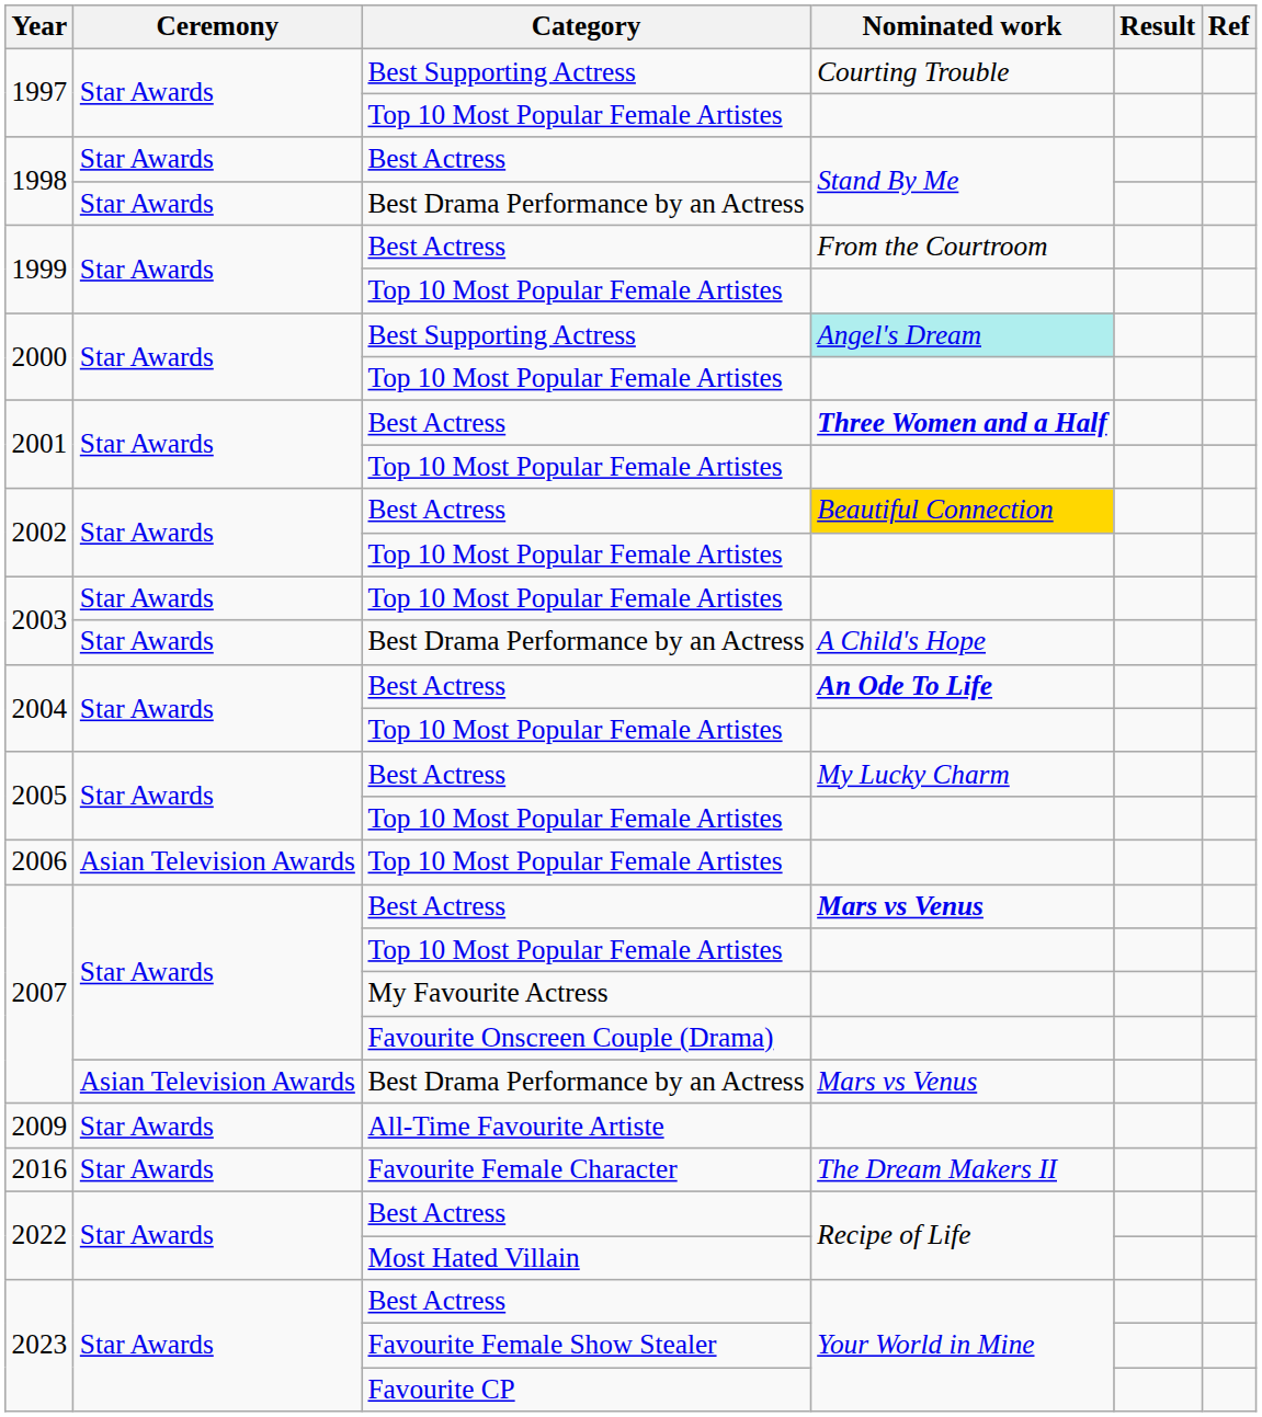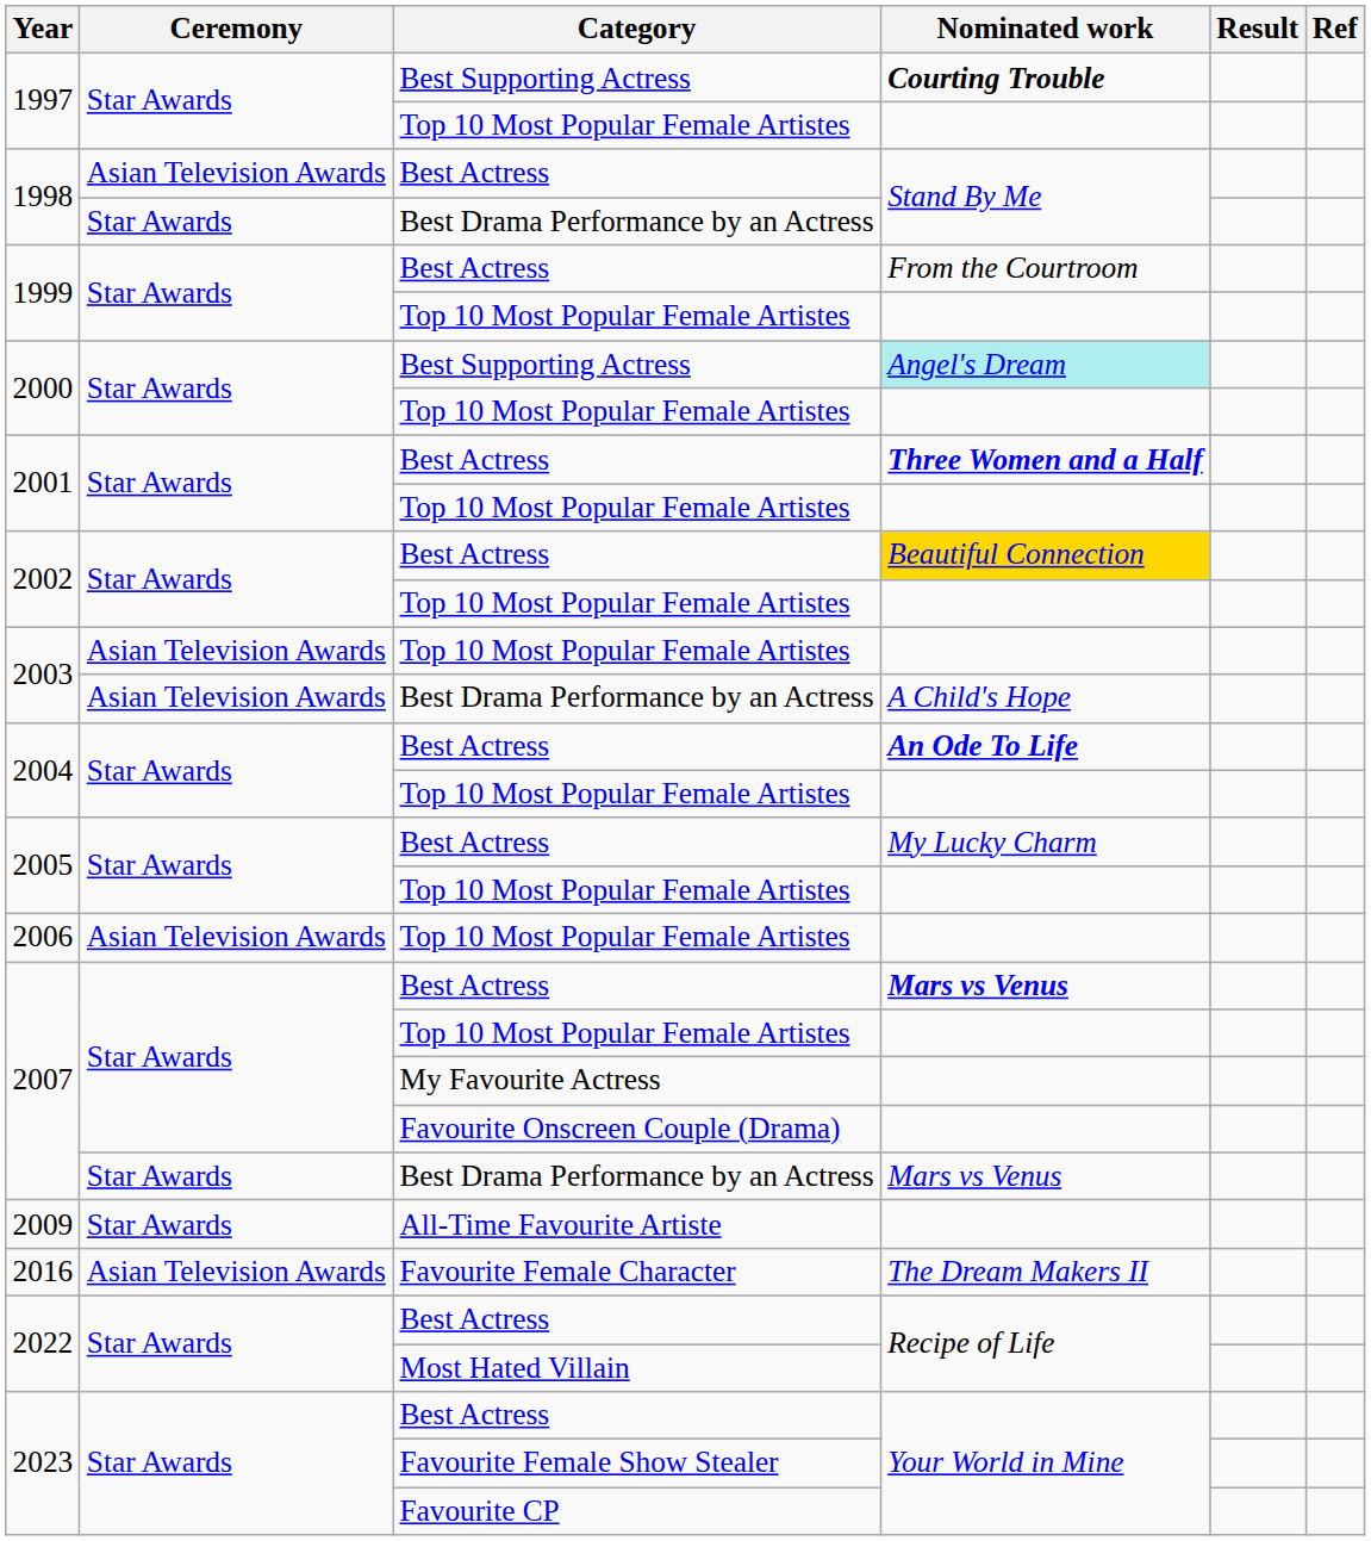 <table class="wikitable sortable">
 <tr>
 <th>Year</th>
 <th>Ceremony</th>
 <th>Category</th>
 <th>Nominated work</th>
 <th>Result</th>
 <th>Ref</th>
 </tr>
 <tr>
 <td rowspan="2">1997</td>
 <td rowspan="2"><a href='#'>Star Awards</a></td>
 <td><a href='#'>Best Supporting Actress</a></td>
-<td><em>Courting Trouble</em> </td>
+<td><strong><em>Courting Trouble</em> </strong></td>
 <td></td>
 <td></td>
 </tr>
 <tr>
 <td><a href='#'>Top 10 Most Popular Female Artistes</a></td>
 <td></td>
 <td></td>
 <td></td>
 </tr>
 <tr>
 <td rowspan="2">1998</td>
-<td><a href='#'>Star Awards</a></td>
+<td><a href='#'>Asian Television Awards</a></td>
 <td><a href='#'>Best Actress</a></td>
 <td rowspan="2"><em><a href='#'>Stand By Me</a></em> </td>
 <td></td>
 <td></td>
 </tr>
 <tr>
 <td><a href='#'>Star Awards</a></td>
 <td>Best Drama Performance by an Actress</td>
 <td></td>
 <td></td>
 </tr>
 <tr>
 <td rowspan="2">1999</td>
 <td rowspan="2"><a href='#'>Star Awards</a></td>
 <td><a href='#'>Best Actress</a></td>
 <td><em>From the Courtroom</em>  </td>
 <td></td>
 <td></td>
 </tr>
 <tr>
 <td><a href='#'>Top 10 Most Popular Female Artistes</a></td>
 <td></td>
 <td></td>
 <td></td>
 </tr>
 <tr>
 <td rowspan="2">2000</td>
 <td rowspan="2"><a href='#'>Star Awards</a></td>
 <td><a href='#'>Best Supporting Actress</a></td>
 <td style="background: paleturquoise;"><em><a href='#'>Angel's Dream</a></em> </td>
 <td></td>
 <td></td>
 </tr>
 <tr>
 <td><a href='#'>Top 10 Most Popular Female Artistes</a></td>
 <td></td>
 <td></td>
 <td></td>
 </tr>
 <tr>
 <td rowspan="2">2001</td>
 <td rowspan="2"><a href='#'>Star Awards</a></td>
 <td><a href='#'>Best Actress</a></td>
 <td><strong><em><a href='#'>Three Women and a Half</a></em> </strong></td>
 <td></td>
 <td></td>
 </tr>
 <tr>
 <td><a href='#'>Top 10 Most Popular Female Artistes</a></td>
 <td></td>
 <td></td>
 <td></td>
 </tr>
 <tr>
 <td rowspan="2">2002</td>
 <td rowspan="2"><a href='#'>Star Awards</a></td>
 <td><a href='#'>Best Actress</a></td>
 <td style="background: gold;"><em><a href='#'>Beautiful Connection</a></em> </td>
 <td></td>
 <td></td>
 </tr>
 <tr>
 <td><a href='#'>Top 10 Most Popular Female Artistes</a></td>
 <td></td>
 <td></td>
 <td></td>
 </tr>
 <tr>
 <td rowspan="2">2003</td>
-<td><a href='#'>Star Awards</a></td>
+<td><a href='#'>Asian Television Awards</a></td>
 <td><a href='#'>Top 10 Most Popular Female Artistes</a></td>
 <td></td>
 <td></td>
 <td></td>
 </tr>
 <tr>
-<td><a href='#'>Star Awards</a></td>
+<td><a href='#'>Asian Television Awards</a></td>
 <td>Best Drama Performance by an Actress</td>
 <td><em><a href='#'>A Child's Hope</a></em> </td>
 <td></td>
 <td></td>
 </tr>
 <tr>
 <td rowspan="2">2004</td>
 <td rowspan="2"><a href='#'>Star Awards</a></td>
 <td><a href='#'>Best Actress</a></td>
 <td><strong><em><a href='#'>An Ode To Life</a></em> </strong></td>
 <td></td>
 <td></td>
 </tr>
 <tr>
 <td><a href='#'>Top 10 Most Popular Female Artistes</a></td>
 <td></td>
 <td></td>
 <td></td>
 </tr>
 <tr>
 <td rowspan="2">2005</td>
 <td rowspan="2"><a href='#'>Star Awards</a></td>
 <td><a href='#'>Best Actress</a></td>
 <td><em><a href='#'>My Lucky Charm</a></em> </td>
 <td></td>
 <td></td>
 </tr>
 <tr>
 <td><a href='#'>Top 10 Most Popular Female Artistes</a></td>
 <td></td>
 <td></td>
 <td></td>
 </tr>
 <tr>
 <td>2006</td>
 <td><a href='#'>Asian Television Awards</a></td>
 <td><a href='#'>Top 10 Most Popular Female Artistes</a></td>
 <td></td>
 <td></td>
 <td></td>
 </tr>
 <tr>
 <td rowspan="5">2007</td>
 <td rowspan="4"><a href='#'>Star Awards</a></td>
 <td><a href='#'>Best Actress</a></td>
 <td><strong><em><a href='#'>Mars vs Venus</a></em> </strong></td>
 <td></td>
 <td></td>
 </tr>
 <tr>
 <td><a href='#'>Top 10 Most Popular Female Artistes</a></td>
 <td></td>
 <td></td>
 <td></td>
 </tr>
 <tr>
 <td>My Favourite Actress</td>
 <td></td>
 <td></td>
 <td></td>
 </tr>
 <tr>
 <td><a href='#'>Favourite Onscreen Couple (Drama)</a></td>
 <td></td>
 <td></td>
 <td></td>
 </tr>
 <tr>
-<td><a href='#'>Asian Television Awards</a></td>
+<td><a href='#'>Star Awards</a></td>
 <td>Best Drama Performance by an Actress</td>
 <td><em><a href='#'>Mars vs Venus</a></em> </td>
 <td></td>
 <td></td>
 </tr>
 <tr>
 <td>2009</td>
 <td><a href='#'>Star Awards</a></td>
 <td><a href='#'>All-Time Favourite Artiste</a></td>
 <td></td>
 <td></td>
 <td></td>
 </tr>
 <tr>
 <td>2016</td>
-<td><a href='#'>Star Awards</a></td>
+<td><a href='#'>Asian Television Awards</a></td>
 <td><a href='#'>Favourite Female Character</a></td>
 <td><em><a href='#'>The Dream Makers II</a></em> </td>
 <td></td>
 <td></td>
 </tr>
 <tr>
 <td rowspan="2">2022</td>
 <td rowspan="2"><a href='#'>Star Awards</a></td>
 <td><a href='#'>Best Actress</a></td>
 <td rowspan="2"><em>Recipe of Life</em> </td>
 <td></td>
 <td></td>
 </tr>
 <tr>
 <td><a href='#'>Most Hated Villain</a></td>
 <td></td>
 <td></td>
 </tr>
 <tr>
 <td rowspan="3">2023</td>
 <td rowspan="3"><a href='#'>Star Awards</a></td>
 <td><a href='#'>Best Actress</a></td>
 <td rowspan="3"><em><a href='#'>Your World in Mine</a></em> </td>
 <td></td>
 <td></td>
 </tr>
 <tr>
 <td><a href='#'>Favourite Female Show Stealer</a></td>
 <td></td>
 <td></td>
 </tr>
 <tr>
 <td><a href='#'>Favourite CP</a></td>
 <td></td>
 <td></td>
 </tr>
 </table>
